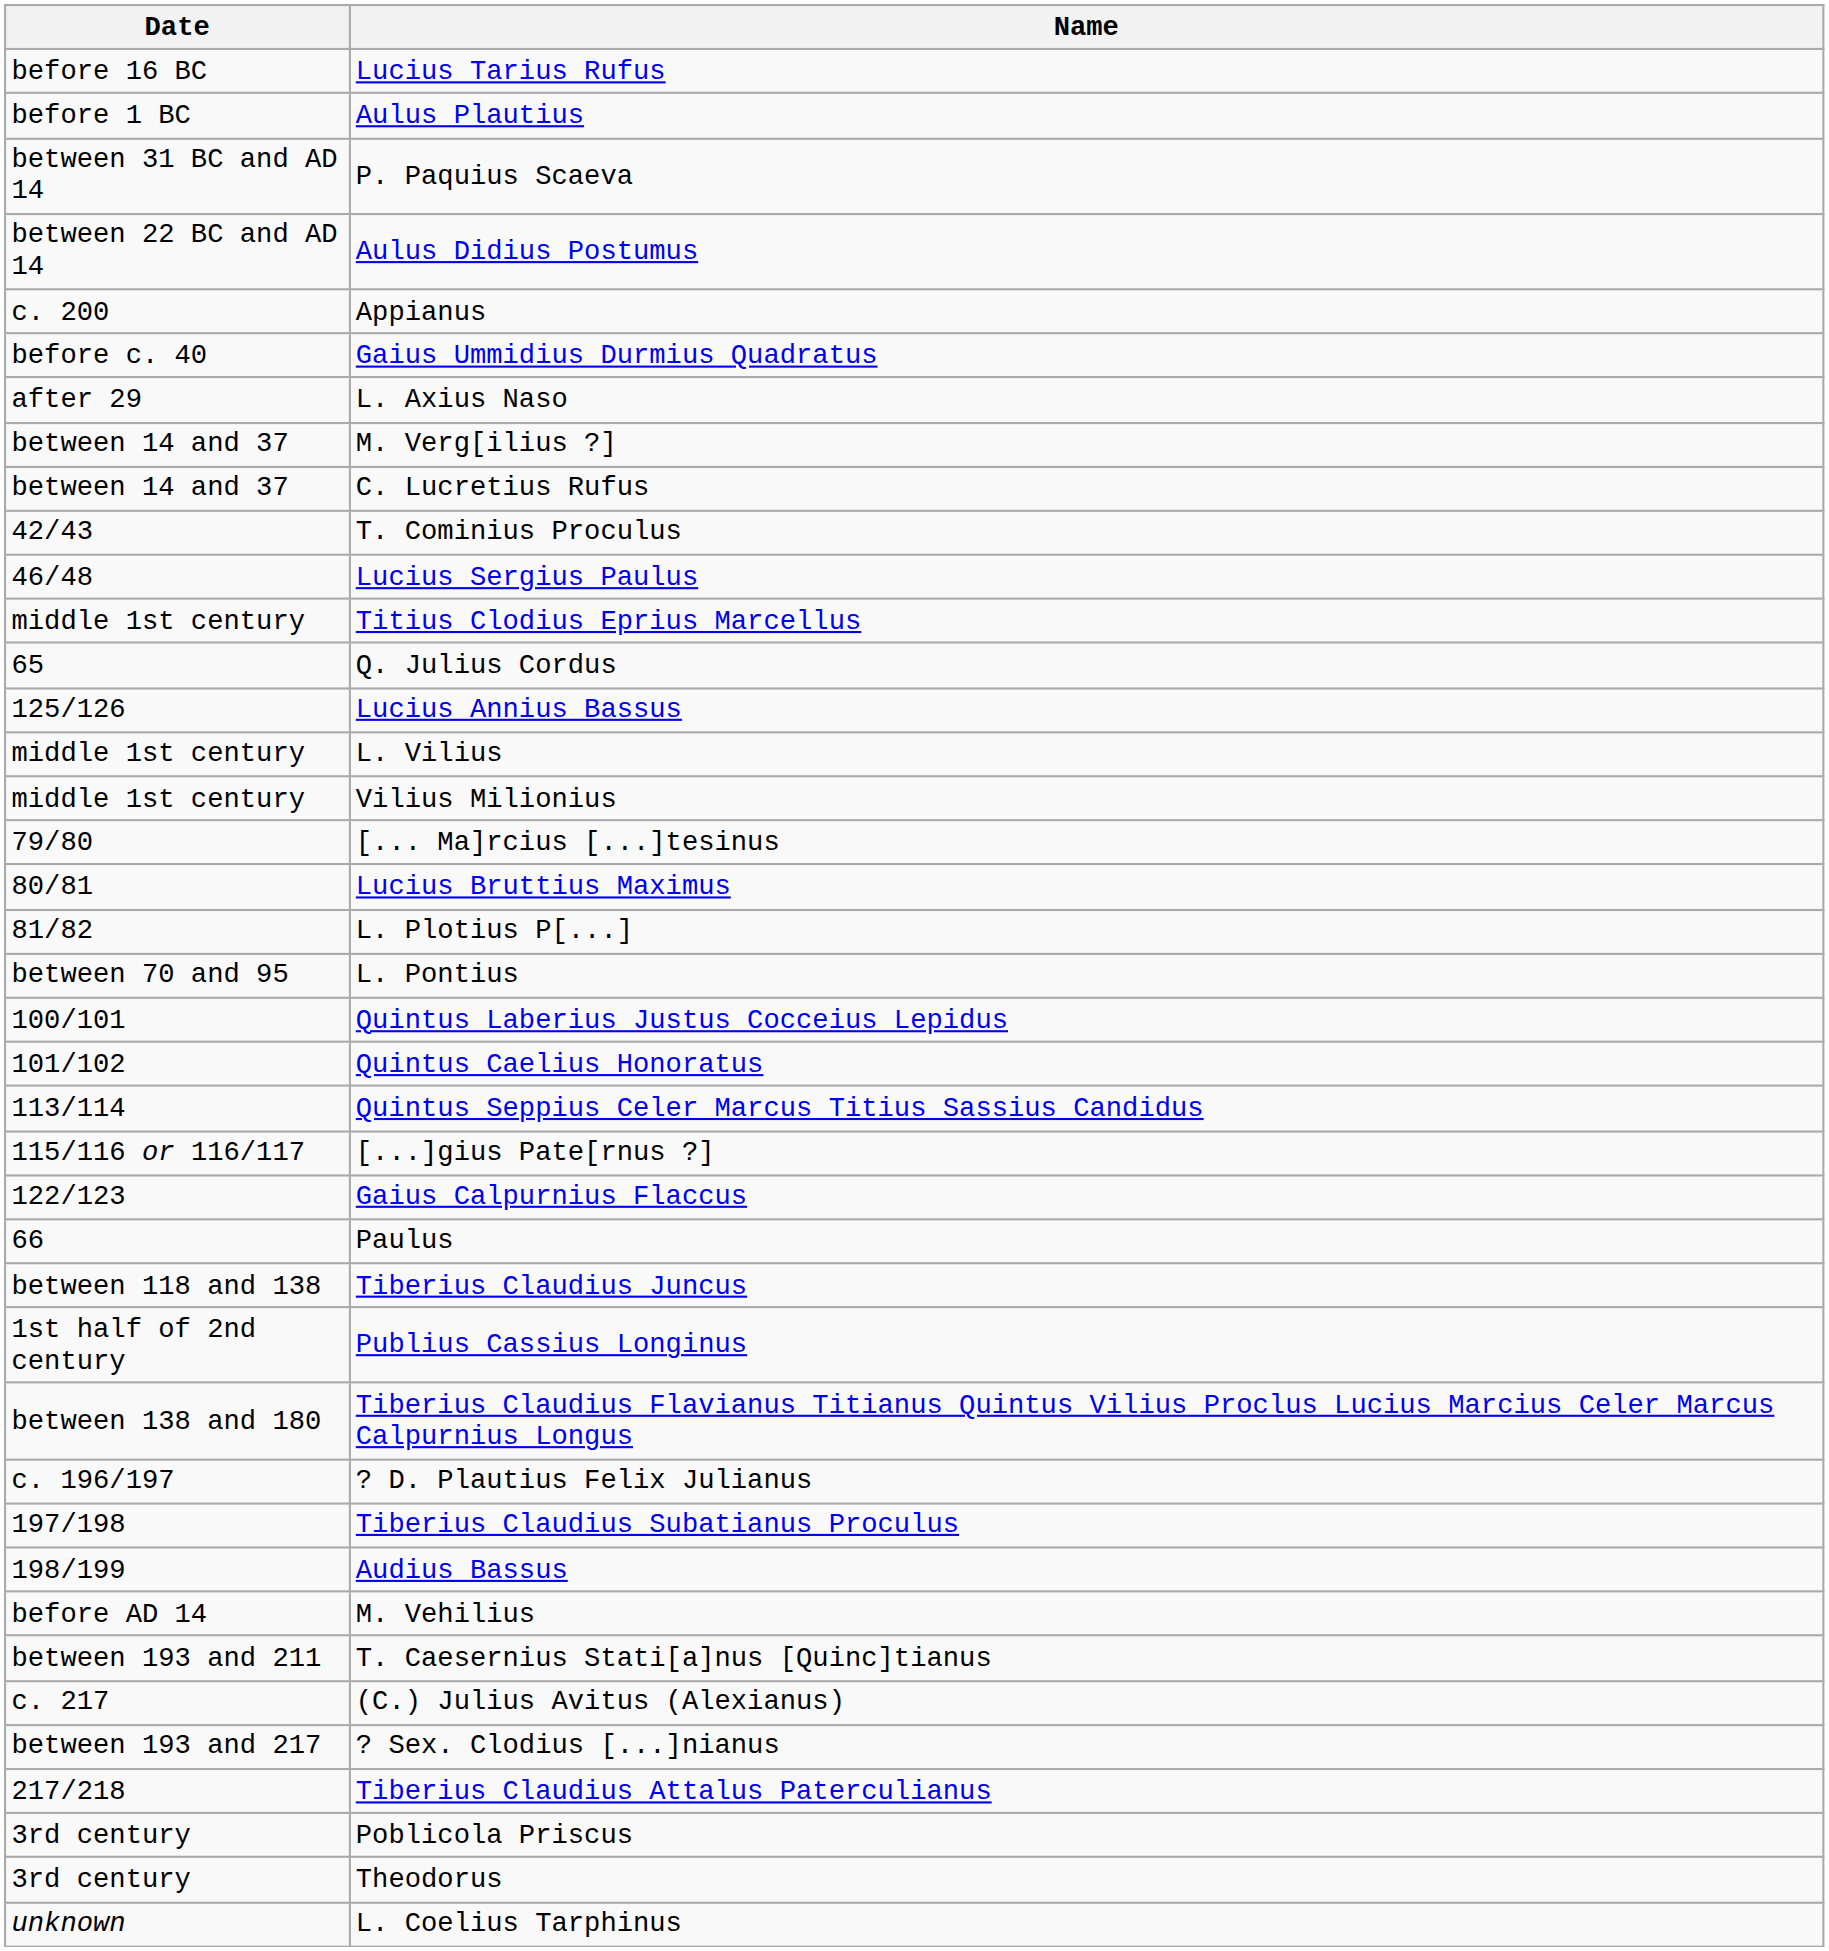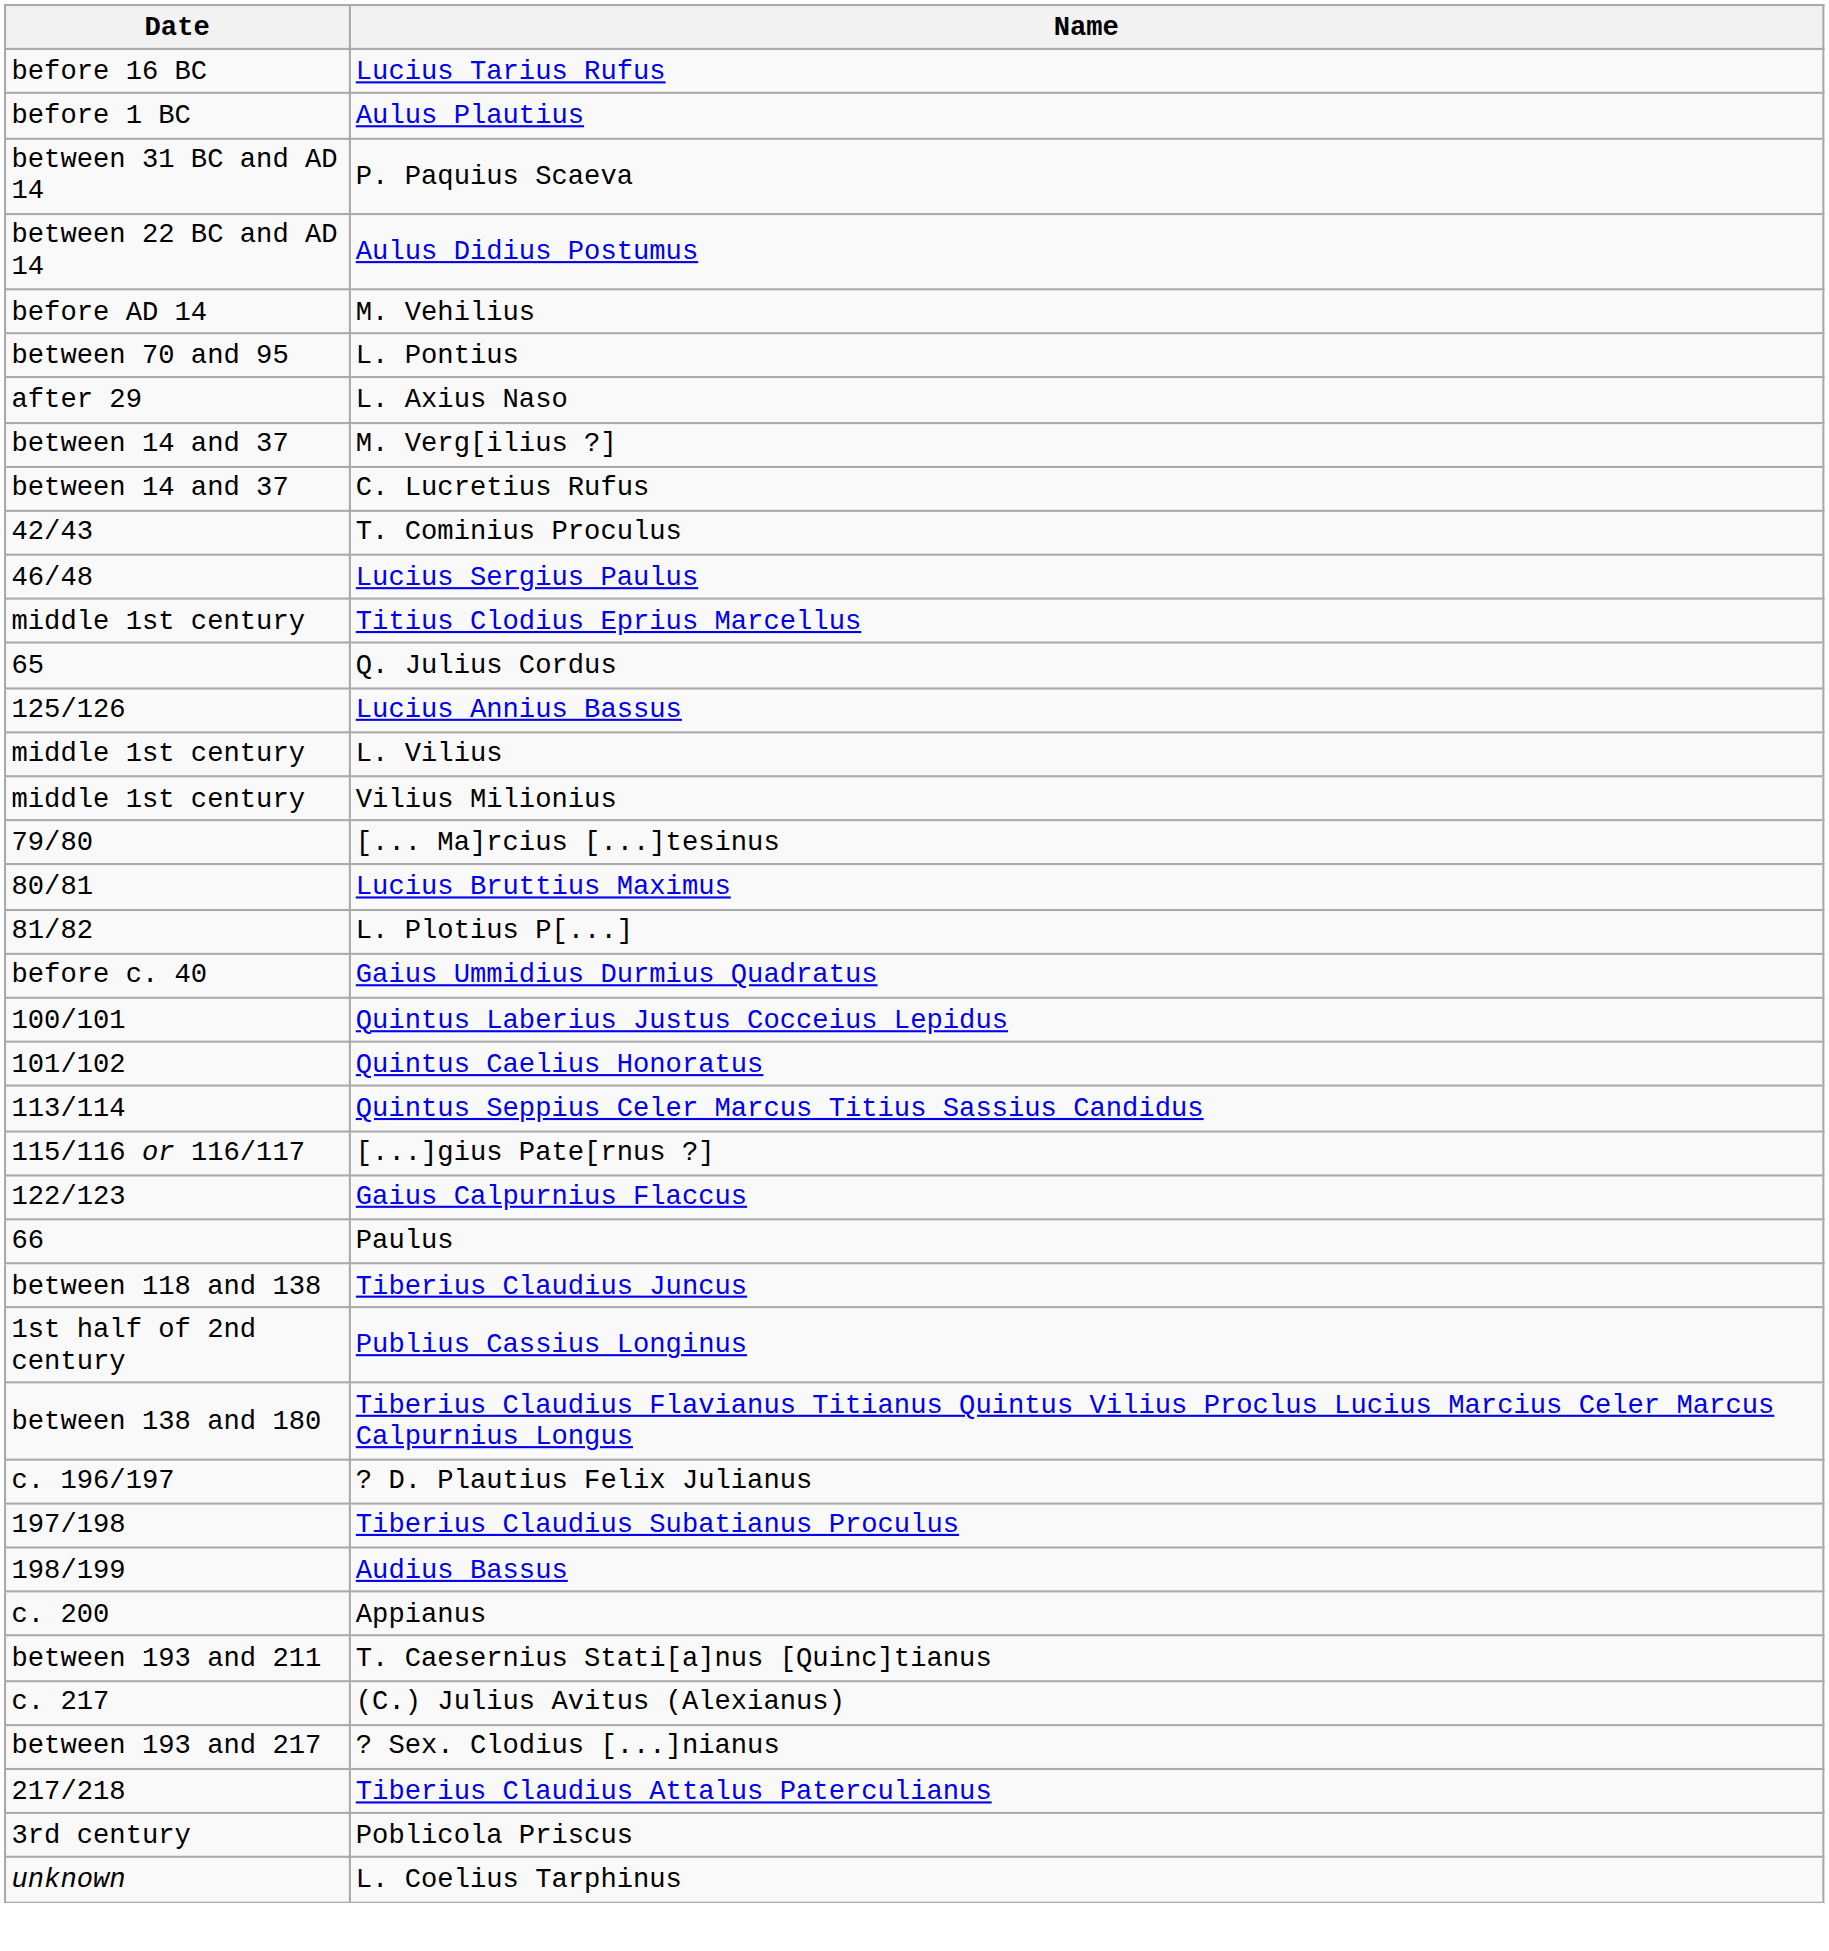 <table class="wikitable">
 <tr>
 <th>Date</th>
 <th>Name</th>
 </tr>
 <tr>
 <td>before 16 BC</td>
 <td><a href='#'>Lucius Tarius Rufus</a></td>
 </tr>
 <tr>
 <td>before 1 BC</td>
 <td><a href='#'>Aulus Plautius</a></td>
 </tr>
 <tr>
 <td>between 31 BC and AD 14</td>
 <td>P. Paquius Scaeva</td>
 </tr>
 <tr>
 <td>between 22 BC and AD 14</td>
 <td><a href='#'>Aulus Didius Postumus</a></td>
 </tr>
 <tr>
-<td>c. 200</td>
-<td>Appianus</td>
+<td>before AD 14</td>
+<td>M. Vehilius</td>
 </tr>
 <tr>
-<td>before c. 40</td>
-<td><a href='#'>Gaius Ummidius Durmius Quadratus</a></td>
+<td>between 70 and 95</td>
+<td>L. Pontius</td>
 </tr>
 <tr>
 <td>after 29</td>
 <td>L. Axius Naso</td>
 </tr>
 <tr>
 <td>between 14 and 37</td>
 <td>M. Verg[ilius ?]</td>
 </tr>
 <tr>
 <td>between 14 and 37</td>
 <td>C. Lucretius Rufus</td>
 </tr>
 <tr>
 <td>42/43</td>
 <td>T. Cominius Proculus</td>
 </tr>
 <tr>
 <td>46/48</td>
 <td><a href='#'>Lucius Sergius Paulus</a></td>
 </tr>
 <tr>
 <td>middle 1st century</td>
 <td><a href='#'>Titius Clodius Eprius Marcellus</a></td>
 </tr>
 <tr>
 <td>65</td>
 <td>Q. Julius Cordus</td>
 </tr>
 <tr>
 <td>125/126</td>
 <td><a href='#'>Lucius Annius Bassus</a></td>
 </tr>
 <tr>
 <td>middle 1st century</td>
 <td>L. Vilius</td>
 </tr>
 <tr>
 <td>middle 1st century</td>
 <td>Vilius Milionius</td>
 </tr>
 <tr>
 <td>79/80</td>
 <td>[... Ma]rcius [...]tesinus</td>
 </tr>
 <tr>
 <td>80/81</td>
 <td><a href='#'>Lucius Bruttius Maximus</a></td>
 </tr>
 <tr>
 <td>81/82</td>
 <td>L. Plotius P[...]</td>
 </tr>
 <tr>
-<td>between 70 and 95</td>
-<td>L. Pontius</td>
+<td>before c. 40</td>
+<td><a href='#'>Gaius Ummidius Durmius Quadratus</a></td>
 </tr>
 <tr>
 <td>100/101</td>
 <td><a href='#'>Quintus Laberius Justus Cocceius Lepidus</a></td>
 </tr>
 <tr>
 <td>101/102</td>
 <td><a href='#'>Quintus Caelius Honoratus</a></td>
 </tr>
 <tr>
 <td>113/114</td>
 <td><a href='#'>Quintus Seppius Celer Marcus Titius Sassius Candidus</a></td>
 </tr>
 <tr>
 <td>115/116 <em>or</em> 116/117</td>
 <td>[...]gius Pate[rnus ?]</td>
 </tr>
 <tr>
 <td>122/123</td>
 <td><a href='#'>Gaius Calpurnius Flaccus</a></td>
 </tr>
 <tr>
 <td>66</td>
 <td>Paulus</td>
 </tr>
 <tr>
 <td>between 118 and 138</td>
 <td><a href='#'>Tiberius Claudius Juncus</a></td>
 </tr>
 <tr>
 <td>1st half of 2nd century</td>
 <td><a href='#'>Publius Cassius Longinus</a></td>
 </tr>
 <tr>
 <td>between 138 and 180</td>
 <td><a href='#'>Tiberius Claudius Flavianus Titianus Quintus Vilius Proclus Lucius Marcius Celer Marcus Calpurnius Longus</a></td>
 </tr>
 <tr>
 <td>c. 196/197</td>
 <td>? D. Plautius Felix Julianus</td>
 </tr>
 <tr>
 <td>197/198</td>
 <td><a href='#'>Tiberius Claudius Subatianus Proculus</a></td>
 </tr>
 <tr>
 <td>198/199</td>
 <td><a href='#'>Audius Bassus</a></td>
 </tr>
 <tr>
-<td>before AD 14</td>
-<td>M. Vehilius</td>
+<td>c. 200</td>
+<td>Appianus</td>
 </tr>
 <tr>
 <td>between 193 and 211</td>
 <td>T. Caesernius Stati[a]nus [Quinc]tianus</td>
 </tr>
 <tr>
 <td>c. 217</td>
 <td>(C.) Julius Avitus (Alexianus)</td>
 </tr>
 <tr>
 <td>between 193 and 217</td>
 <td>? Sex. Clodius [...]nianus</td>
 </tr>
 <tr>
 <td>217/218</td>
 <td><a href='#'>Tiberius Claudius Attalus Paterculianus</a></td>
 </tr>
 <tr>
 <td>3rd century</td>
 <td>Poblicola Priscus</td>
 </tr>
 <tr>
-<td>3rd century</td>
-<td>Theodorus</td>
-</tr>
-<tr>
 <td><em>unknown</em></td>
 <td>L. Coelius Tarphinus</td>
 </tr>
 </table>
